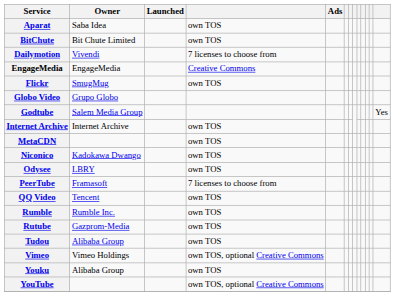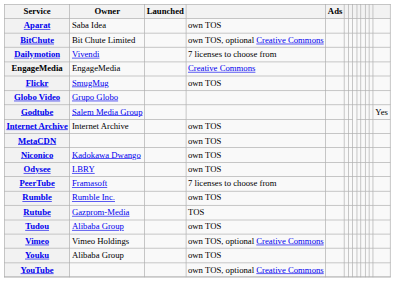 <table class="wikitable sortable sticky-header" style="font-size: 85%; ">
 <tr>
 <th>Service</th>
 <th>Owner</th>
 <th>Launched</th>
 <th></th>
 <th>Ads</th>
 <th></th>
 <th></th>
 <th></th>
 <th></th>
 <th></th>
 <th></th>
 <th></th>
 <th></th>
 </tr>
 <tr>
 <th><a href='#'>Aparat</a></th>
 <td>Saba Idea</td>
 <td></td>
 <td>own TOS</td>
 <td></td>
 <td></td>
 <td></td>
 <td></td>
 <td></td>
 <td></td>
 <td></td>
 <td></td>
 <td></td>
 </tr>
 <tr>
 <th><a href='#'>BitChute</a></th>
 <td>Bit Chute Limited </td>
 <td></td>
-<td>own TOS</td>
+<td>own TOS, optional <a href='#'>Creative Commons</a></td>
 <td></td>
 <td></td>
 <td> </td>
 <td></td>
 <td></td>
 <td></td>
 <td> </td>
 <td></td>
 <td></td>
 </tr>
 <tr>
 <th><a href='#'>Dailymotion</a></th>
 <td><a href='#'>Vivendi</a></td>
 <td></td>
 <td>7 licenses to choose from</td>
 <td></td>
 <td></td>
 <td></td>
 <td></td>
 <td></td>
 <td></td>
 <td></td>
 <td></td>
 <td></td>
 </tr>
 <tr>
 <th>EngageMedia</th>
 <td>EngageMedia</td>
 <td></td>
 <td><a href='#'>Creative Commons</a></td>
 <td></td>
 <td></td>
 <td></td>
 <td></td>
 <td></td>
 <td></td>
 <td></td>
 <td></td>
 <td></td>
 </tr>
 <tr>
 <th><a href='#'>Flickr</a></th>
 <td><a href='#'>SmugMug</a></td>
 <td></td>
 <td>own TOS</td>
 <td></td>
 <td></td>
 <td></td>
 <td></td>
 <td></td>
 <td></td>
 <td></td>
 <td></td>
 <td></td>
 </tr>
 <tr>
 <th><a href='#'>Globo Video</a></th>
 <td><a href='#'>Grupo Globo</a></td>
 <td></td>
 <td></td>
 <td></td>
 <td></td>
 <td></td>
 <td></td>
 <td></td>
 <td></td>
 <td></td>
 <td></td>
 <td></td>
 </tr>
 <tr>
 <th><a href='#'>Godtube</a></th>
 <td><a href='#'>Salem Media Group</a></td>
 <td></td>
 <td></td>
 <td></td>
 <td></td>
 <td></td>
 <td rowspan="2"></td>
 <td></td>
 <td></td>
 <td></td>
 <td></td>
 <td>Yes</td>
 </tr>
 <tr>
 <th><a href='#'>Internet Archive</a></th>
 <td>Internet Archive</td>
 <td></td>
 <td>own TOS</td>
 <td></td>
 <td></td>
 <td></td>
 <td></td>
 <td></td>
 <td></td>
 <td></td>
 <td></td>
 </tr>
 <tr>
 <th><a href='#'>MetaCDN</a></th>
 <td></td>
 <td></td>
 <td>own TOS</td>
 <td></td>
 <td></td>
 <td></td>
 <td></td>
 <td></td>
 <td></td>
 <td></td>
 <td></td>
 <td></td>
 </tr>
 <tr>
 <th ! ><a href='#'>Niconico</a></th>
 <td><a href='#'>Kadokawa Dwango</a></td>
 <td></td>
 <td>own TOS</td>
 <td></td>
 <td></td>
 <td></td>
 <td></td>
 <td></td>
 <td></td>
 <td></td>
 <td></td>
 <td></td>
 </tr>
 <tr>
 <th ! ><a href='#'>Odysee</a></th>
 <td><a href='#'>LBRY</a></td>
 <td></td>
 <td>own TOS</td>
 <td></td>
 <td></td>
 <td></td>
 <td></td>
 <td></td>
 <td></td>
 <td></td>
 <td></td>
 <td></td>
 </tr>
 <tr>
 <th ! ><a href='#'>PeerTube</a></th>
 <td><a href='#'>Framasoft</a></td>
 <td></td>
 <td>7 licenses to choose from</td>
 <td></td>
 <td></td>
 <td></td>
 <td></td>
 <td></td>
 <td></td>
 <td></td>
 <td></td>
 <td></td>
 </tr>
 <tr>
-<th><a href='#'>QQ Video</a></th>
-<td><a href='#'>Tencent</a></td>
-<td></td>
-<td>own TOS</td>
-<td></td>
-<td></td>
-<td></td>
-<td></td>
-<td></td>
-<td></td>
-<td></td>
-<td></td>
-<td></td>
-</tr>
-<tr>
 <th><a href='#'>Rumble</a></th>
 <td><a href='#'>Rumble Inc.</a></td>
 <td></td>
 <td>own TOS</td>
 <td></td>
 <td></td>
 <td></td>
 <td></td>
 <td></td>
 <td></td>
 <td></td>
 <td></td>
 <td></td>
 </tr>
 <tr>
 <th><a href='#'>Rutube</a></th>
 <td><a href='#'>Gazprom-Media</a></td>
 <td></td>
-<td>own TOS</td>
+<td>TOS</td>
 <td></td>
 <td></td>
 <td></td>
 <td></td>
 <td></td>
 <td></td>
 <td></td>
 <td></td>
 <td></td>
 </tr>
 <tr>
 <th><a href='#'>Tudou</a></th>
 <td><a href='#'>Alibaba Group</a></td>
 <td></td>
 <td>own TOS</td>
 <td></td>
 <td></td>
 <td></td>
 <td></td>
 <td></td>
 <td></td>
 <td></td>
 <td></td>
 <td></td>
 </tr>
 <tr>
 <th><a href='#'>Vimeo</a></th>
 <td>Vimeo Holdings</td>
 <td></td>
 <td>own TOS, optional <a href='#'>Creative Commons</a></td>
 <td></td>
 <td></td>
 <td></td>
 <td></td>
 <td></td>
 <td></td>
 <td></td>
 <td> </td>
 <td></td>
 </tr>
 <tr>
 <th><a href='#'>Youku</a></th>
 <td>Alibaba Group</td>
 <td></td>
 <td>own TOS</td>
 <td></td>
 <td></td>
 <td></td>
 <td></td>
 <td></td>
 <td></td>
 <td></td>
 <td></td>
 <td></td>
 </tr>
 <tr>
 <th><a href='#'>YouTube</a></th>
 <td></td>
 <td></td>
 <td>own TOS, optional <a href='#'>Creative Commons</a></td>
 <td><br></td>
 <td></td>
 <td></td>
 <td></td>
 <td></td>
 <td></td>
 <td></td>
 <td></td>
 <td></td>
 </tr>
 <tr>
 </tr>
 </table>
